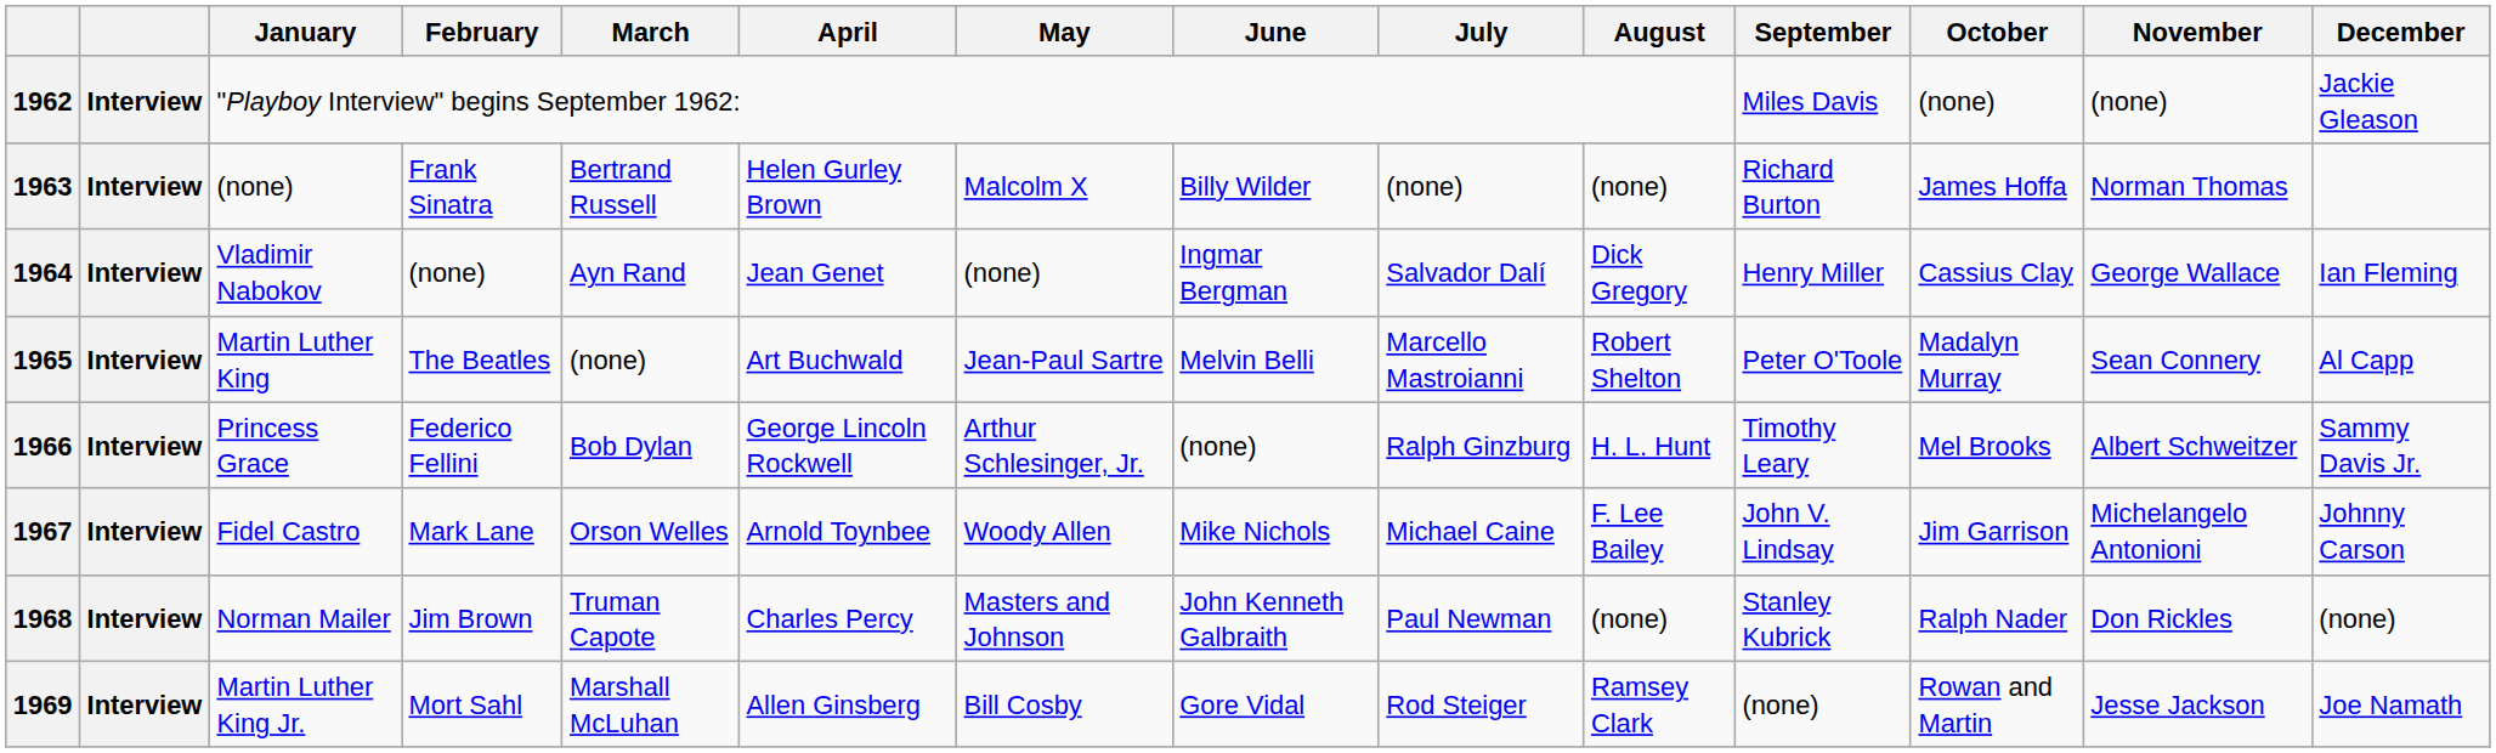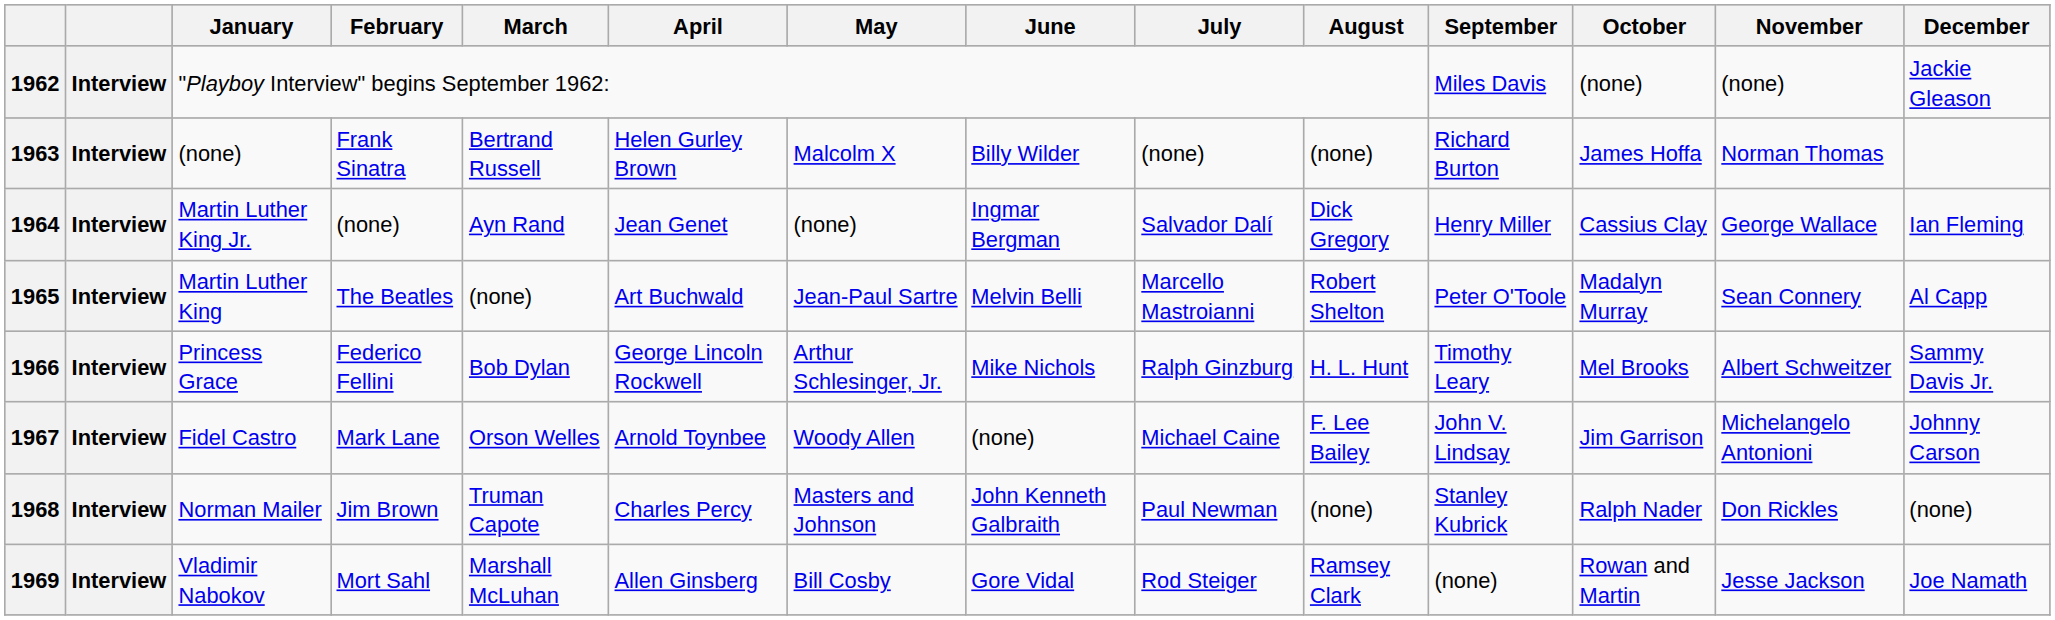 <table class="wikitable">
 <tr>
 <th></th>
 <th></th>
 <th><small>January</small></th>
 <th><small>February</small></th>
 <th><small>March</small></th>
 <th><small>April</small></th>
 <th><small>May</small></th>
 <th><small>June</small></th>
 <th><small>July</small></th>
 <th><small>August</small></th>
 <th><small>September</small></th>
 <th><small>October</small></th>
 <th><small>November</small></th>
 <th><small>December</small></th>
 </tr>
 <tr>
 <th><small>1962</small></th>
 <th><small>Interview</small></th>
 <td colspan="8"><small>"<em>Playboy</em> Interview" begins September 1962:</small></td>
 <td><small><a href='#'>Miles Davis</a></small></td>
 <td><small>(none)</small></td>
 <td><small>(none)</small></td>
 <td><small><a href='#'>Jackie Gleason</a></small></td>
 </tr>
 <tr>
 <th><small>1963</small></th>
 <th><small>Interview</small></th>
 <td><small>(none)</small></td>
 <td><small><a href='#'>Frank Sinatra</a></small></td>
 <td><small><a href='#'>Bertrand Russell</a></small></td>
 <td><small><a href='#'>Helen Gurley Brown</a></small></td>
 <td><small><a href='#'>Malcolm X</a></small></td>
 <td><small><a href='#'>Billy Wilder</a></small></td>
 <td><small>(none)</small></td>
 <td><small>(none)</small></td>
 <td><small><a href='#'>Richard Burton</a></small></td>
 <td><small><a href='#'>James Hoffa</a></small></td>
 <td><small><a href='#'>Norman Thomas</a></small></td>
 </tr>
 <tr>
 <th><small>1964</small></th>
 <th><small>Interview</small></th>
-<td><small><a href='#'>Vladimir Nabokov</a></small></td>
+<td><small><a href='#'>Martin Luther King Jr.</a></small></td>
 <td><small>(none)</small></td>
 <td><small><a href='#'>Ayn Rand</a></small></td>
 <td><small><a href='#'>Jean Genet</a></small></td>
 <td><small>(none)</small></td>
 <td><small><a href='#'>Ingmar Bergman</a></small></td>
 <td><small><a href='#'>Salvador Dalí</a></small></td>
 <td><small><a href='#'>Dick Gregory</a></small></td>
 <td><small><a href='#'>Henry Miller</a></small></td>
 <td><small><a href='#'>Cassius Clay</a></small></td>
 <td><small><a href='#'>George Wallace</a></small></td>
 <td><small><a href='#'>Ian Fleming</a></small></td>
 </tr>
 <tr>
 <th><small>1965</small></th>
 <th><small>Interview</small></th>
 <td><small><a href='#'>Martin Luther King</a></small></td>
 <td><small><a href='#'>The Beatles</a></small></td>
 <td><small>(none)</small></td>
 <td><small><a href='#'>Art Buchwald</a></small></td>
 <td><small><a href='#'>Jean-Paul Sartre</a></small></td>
 <td><small><a href='#'>Melvin Belli</a></small></td>
 <td><small><a href='#'>Marcello Mastroianni</a></small></td>
 <td><small><a href='#'>Robert Shelton</a></small></td>
 <td><small><a href='#'>Peter O'Toole</a></small></td>
 <td><small><a href='#'>Madalyn Murray</a></small></td>
 <td><small><a href='#'>Sean Connery</a></small></td>
 <td><small><a href='#'>Al Capp</a></small></td>
 </tr>
 <tr>
 <th><small>1966</small></th>
 <th><small>Interview</small></th>
 <td><small><a href='#'>Princess Grace</a></small></td>
 <td><small><a href='#'>Federico Fellini</a></small></td>
 <td><small><a href='#'>Bob Dylan</a></small></td>
 <td><small><a href='#'>George Lincoln Rockwell</a></small></td>
 <td><small><a href='#'>Arthur Schlesinger, Jr.</a></small></td>
-<td><small>(none)</small></td>
+<td><small><a href='#'>Mike Nichols</a></small></td>
 <td><small><a href='#'>Ralph Ginzburg</a></small></td>
 <td><small><a href='#'>H. L. Hunt</a></small></td>
 <td><small><a href='#'>Timothy Leary</a></small></td>
 <td><small><a href='#'>Mel Brooks</a></small></td>
 <td><small><a href='#'>Albert Schweitzer</a></small></td>
 <td><small><a href='#'>Sammy Davis Jr.</a></small></td>
 </tr>
 <tr>
 <th><small>1967</small></th>
 <th><small>Interview</small></th>
 <td><small><a href='#'>Fidel Castro</a></small></td>
 <td><small><a href='#'>Mark Lane</a></small></td>
 <td><small><a href='#'>Orson Welles</a></small></td>
 <td><small><a href='#'>Arnold Toynbee</a></small></td>
 <td><small><a href='#'>Woody Allen</a></small></td>
-<td><small><a href='#'>Mike Nichols</a></small></td>
+<td><small>(none)</small></td>
 <td><small><a href='#'>Michael Caine</a></small></td>
 <td><small><a href='#'>F. Lee Bailey</a></small></td>
 <td><small><a href='#'>John V. Lindsay</a></small></td>
 <td><small><a href='#'>Jim Garrison</a></small></td>
 <td><small><a href='#'>Michelangelo Antonioni</a></small></td>
 <td><small><a href='#'>Johnny Carson</a></small></td>
 </tr>
 <tr>
 <th><small>1968</small></th>
 <th><small>Interview</small></th>
 <td><small><a href='#'>Norman Mailer</a></small></td>
 <td><small><a href='#'>Jim Brown</a></small></td>
 <td><small><a href='#'>Truman Capote</a></small></td>
 <td><small><a href='#'>Charles Percy</a></small></td>
 <td><small><a href='#'>Masters and Johnson</a></small></td>
 <td><small><a href='#'>John Kenneth Galbraith</a></small></td>
 <td><small><a href='#'>Paul Newman</a></small></td>
 <td><small>(none)</small></td>
 <td><small><a href='#'>Stanley Kubrick</a></small></td>
 <td><small><a href='#'>Ralph Nader</a></small></td>
 <td><small><a href='#'>Don Rickles</a></small></td>
 <td><small>(none)</small></td>
 </tr>
 <tr>
 <th><small>1969</small></th>
 <th><small>Interview</small></th>
-<td><small><a href='#'>Martin Luther King Jr.</a></small></td>
+<td><small><a href='#'>Vladimir Nabokov</a></small></td>
 <td><small><a href='#'>Mort Sahl</a></small></td>
 <td><small><a href='#'>Marshall McLuhan</a></small></td>
 <td><small><a href='#'>Allen Ginsberg</a></small></td>
 <td><small><a href='#'>Bill Cosby</a></small></td>
 <td><small><a href='#'>Gore Vidal</a></small></td>
 <td><small><a href='#'>Rod Steiger</a></small></td>
 <td><small><a href='#'>Ramsey Clark</a></small></td>
 <td><small>(none)</small></td>
 <td><small><a href='#'>Rowan</a> and <a href='#'>Martin</a></small></td>
 <td><small><a href='#'>Jesse Jackson</a></small></td>
 <td><small><a href='#'>Joe Namath</a></small></td>
 </tr>
 </table>
